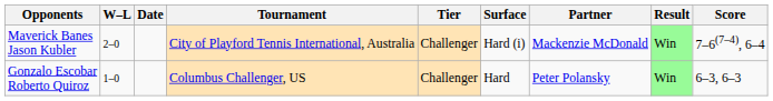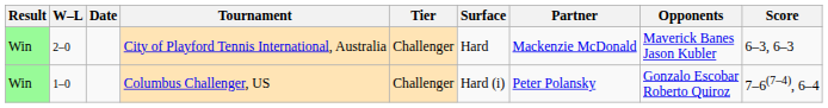 <table class="sortable wikitable">
 <tr>
-<th>Opponents</th>
+<th>Result</th>
 <th class="unsortable">W–L</th>
 <th>Date</th>
 <th>Tournament</th>
 <th>Tier</th>
 <th>Surface</th>
 <th>Partner</th>
-<th>Result</th>
+<th>Opponents</th>
 <th class="unsortable">Score</th>
 </tr>
 <tr>
-<td> <a href='#'>Maverick Banes</a><br> <a href='#'>Jason Kubler</a></td>
+<td style="background:#98fb98;">Win</td>
 <td><small>2–0</small></td>
 <td><a href='#'></a></td>
 <td style="background:moccasin;"><a href='#'>City of Playford Tennis International</a>, Australia</td>
 <td style="background:moccasin;">Challenger</td>
-<td>Hard (i)</td>
+<td>Hard</td>
 <td> <a href='#'>Mackenzie McDonald</a></td>
-<td style="background:#98fb98;">Win</td>
-<td>7–6<sup>(7–4)</sup>, 6–4</td>
+<td> <a href='#'>Maverick Banes</a><br> <a href='#'>Jason Kubler</a></td>
+<td>6–3, 6–3</td>
 </tr>
 <tr>
-<td> <a href='#'>Gonzalo Escobar</a><br> <a href='#'>Roberto Quiroz</a></td>
+<td style="background:#98fb98;">Win</td>
 <td><small>1–0</small></td>
 <td><a href='#'></a></td>
 <td style="background:moccasin;"><a href='#'>Columbus Challenger</a>, US</td>
 <td style="background:moccasin;">Challenger</td>
-<td>Hard</td>
+<td>Hard (i)</td>
 <td> <a href='#'>Peter Polansky</a></td>
-<td style="background:#98fb98;">Win</td>
-<td>6–3, 6–3</td>
+<td> <a href='#'>Gonzalo Escobar</a><br> <a href='#'>Roberto Quiroz</a></td>
+<td>7–6<sup>(7–4)</sup>, 6–4</td>
 </tr>
 </table>
